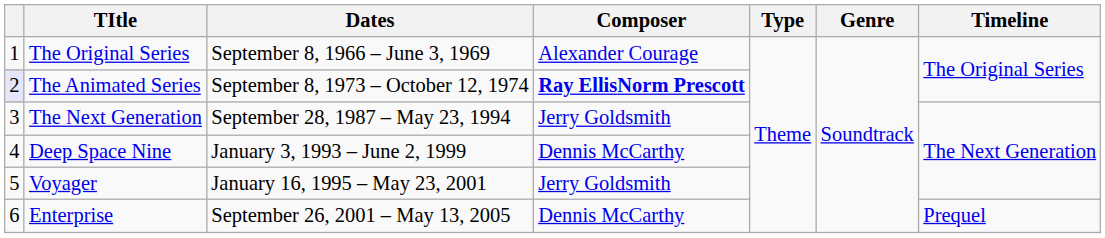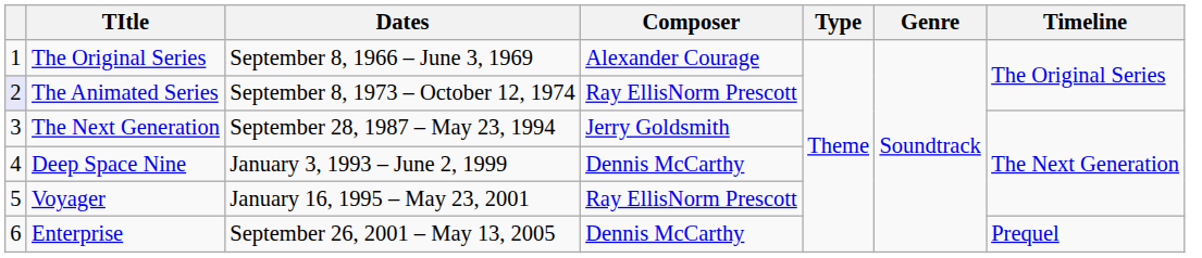 <table class="wikitable">
 <tr>
 <th></th>
 <th>TItle</th>
 <th>Dates</th>
 <th>Composer</th>
 <th>Type</th>
 <th>Genre</th>
 <th>Timeline</th>
 </tr>
 <tr>
 <td>1</td>
 <td><a href='#'>The Original Series</a></td>
 <td>September 8, 1966 – June 3, 1969</td>
 <td><a href='#'>Alexander Courage</a></td>
 <td rowspan="6"><a href='#'>Theme</a></td>
 <td rowspan="6"><a href='#'>Soundtrack</a></td>
 <td rowspan="2"><a href='#'>The Original Series</a></td>
 </tr>
 <tr>
 <td style="background: lavender;">2</td>
 <td><a href='#'>The Animated Series</a></td>
 <td>September 8, 1973 – October 12, 1974</td>
-<td><strong><a href='#'>Ray Ellis</a><a href='#'>Norm Prescott</a></strong></td>
+<td><a href='#'>Ray Ellis</a><a href='#'>Norm Prescott</a></td>
 </tr>
 <tr>
 <td>3</td>
 <td><a href='#'>The Next Generation</a></td>
 <td>September 28, 1987 – May 23, 1994</td>
 <td><a href='#'>Jerry Goldsmith</a></td>
 <td rowspan="3"><a href='#'>The Next Generation</a></td>
 </tr>
 <tr>
 <td>4</td>
 <td><a href='#'>Deep Space Nine</a></td>
 <td>January 3, 1993 – June 2, 1999</td>
 <td><a href='#'>Dennis McCarthy</a></td>
 </tr>
 <tr>
 <td>5</td>
 <td><a href='#'>Voyager</a></td>
 <td>January 16, 1995 – May 23, 2001</td>
-<td><a href='#'>Jerry Goldsmith</a></td>
+<td><a href='#'>Ray Ellis</a><a href='#'>Norm Prescott</a></td>
 </tr>
 <tr>
 <td>6</td>
 <td><a href='#'>Enterprise</a></td>
 <td>September 26, 2001 – May 13, 2005</td>
 <td><a href='#'>Dennis McCarthy</a></td>
 <td><a href='#'>Prequel</a></td>
 </tr>
 </table>
